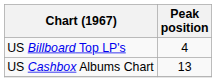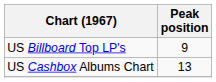 <table class="wikitable sortable">
 <tr>
 <th style="width:12em;">Chart (1967)</th>
 <th>Peak<br>position</th>
 </tr>
 <tr>
 <td>US <a href='#'><em>Billboard</em> Top LP's</a></td>
-<td align="center">4</td>
+<td align="center">9</td>
 </tr>
 <tr>
 <td>US <em><a href='#'>Cashbox</a></em> Albums Chart</td>
 <td align="center">13</td>
 </tr>
 <tr>
 </tr>
 </table>
